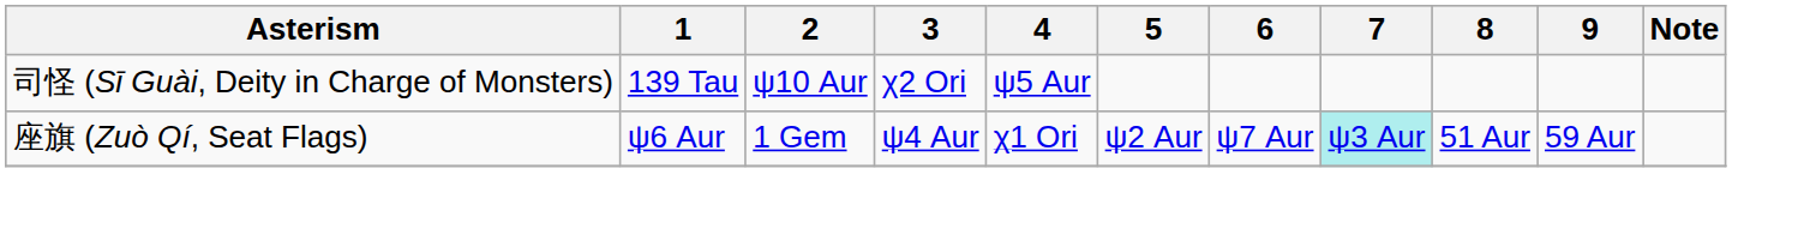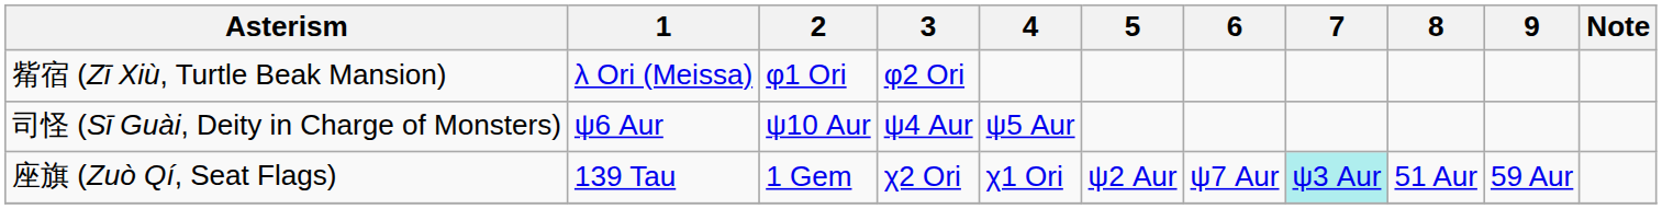 <table class = "wikitable">
 <tr>
 <th>Asterism</th>
 <th>1</th>
 <th>2</th>
 <th>3</th>
 <th>4</th>
 <th>5</th>
 <th>6</th>
 <th>7</th>
 <th>8</th>
 <th>9</th>
 <th>Note</th>
 </tr>
 <tr>
+<td>觜宿 (<em>Zī Xiù</em>, Turtle Beak Mansion)</td>
+<td><a href='#'>λ Ori (Meissa)</a></td>
+<td><a href='#'>φ1 Ori</a></td>
+<td><a href='#'>φ2 Ori</a></td>
+<td></td>
+<td></td>
+<td></td>
+<td></td>
+<td></td>
+<td></td>
+<td></td>
+</tr>
+<tr>
 <td>司怪 (<em>Sī Guài</em>, Deity in Charge of Monsters)</td>
-<td><a href='#'>139 Tau</a></td>
+<td><a href='#'>ψ6 Aur</a></td>
 <td><a href='#'>ψ10 Aur</a></td>
-<td><a href='#'>χ2 Ori</a></td>
+<td><a href='#'>ψ4 Aur</a></td>
 <td><a href='#'>ψ5 Aur</a></td>
 <td></td>
 <td></td>
 <td></td>
 <td></td>
 <td></td>
 <td></td>
 </tr>
 <tr>
 <td>座旗 (<em>Zuò Qí</em>, Seat Flags)</td>
-<td><a href='#'>ψ6 Aur</a></td>
+<td><a href='#'>139 Tau</a></td>
 <td><a href='#'>1 Gem</a></td>
-<td><a href='#'>ψ4 Aur</a></td>
+<td><a href='#'>χ2 Ori</a></td>
 <td><a href='#'>χ1 Ori</a></td>
 <td><a href='#'>ψ2 Aur</a></td>
 <td><a href='#'>ψ7 Aur</a></td>
 <td style="background: paleturquoise;"><a href='#'>ψ3 Aur</a></td>
 <td><a href='#'>51 Aur</a></td>
 <td><a href='#'>59 Aur</a></td>
 <td></td>
 </tr>
 <tr>
 </tr>
 </table>
